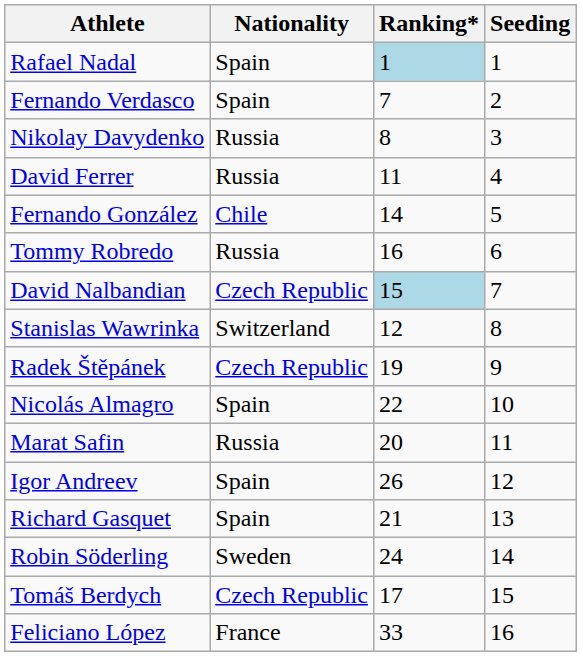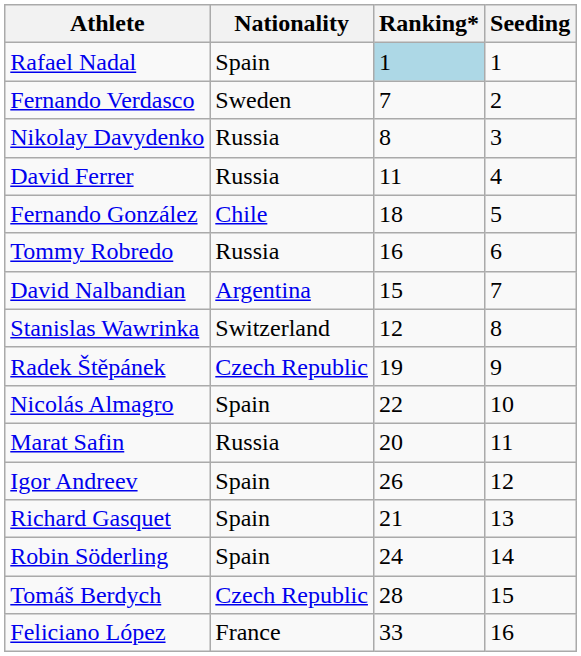 <table class="wikitable" border="1">
 <tr>
 <th>Athlete</th>
 <th>Nationality</th>
 <th>Ranking*</th>
 <th>Seeding</th>
 </tr>
 <tr>
 <td><a href='#'>Rafael Nadal</a></td>
 <td> Spain</td>
 <td style="background: lightblue;">1</td>
 <td>1</td>
 </tr>
 <tr>
 <td><a href='#'>Fernando Verdasco</a></td>
-<td> Spain</td>
+<td> Sweden</td>
 <td>7</td>
 <td>2</td>
 </tr>
 <tr>
 <td><a href='#'>Nikolay Davydenko</a></td>
 <td> Russia</td>
 <td>8</td>
 <td>3</td>
 </tr>
 <tr>
 <td><a href='#'>David Ferrer</a></td>
 <td> Russia</td>
 <td>11</td>
 <td>4</td>
 </tr>
 <tr>
 <td><a href='#'>Fernando González</a></td>
 <td> <a href='#'>Chile</a></td>
-<td>14</td>
+<td>18</td>
 <td>5</td>
 </tr>
 <tr>
 <td><a href='#'>Tommy Robredo</a></td>
 <td> Russia</td>
 <td>16</td>
 <td>6</td>
 </tr>
 <tr>
 <td><a href='#'>David Nalbandian</a></td>
-<td> <a href='#'>Czech Republic</a></td>
-<td style="background: lightblue;">15</td>
+<td> <a href='#'>Argentina</a></td>
+<td>15</td>
 <td>7</td>
 </tr>
 <tr>
 <td><a href='#'>Stanislas Wawrinka</a></td>
 <td> Switzerland</td>
 <td>12</td>
 <td>8</td>
 </tr>
 <tr>
 <td><a href='#'>Radek Štěpánek</a></td>
 <td> <a href='#'>Czech Republic</a></td>
 <td>19</td>
 <td>9</td>
 </tr>
 <tr>
 <td><a href='#'>Nicolás Almagro</a></td>
 <td> Spain</td>
 <td>22</td>
 <td>10</td>
 </tr>
 <tr>
 <td><a href='#'>Marat Safin</a></td>
 <td> Russia</td>
 <td>20</td>
 <td>11</td>
 </tr>
 <tr>
 <td><a href='#'>Igor Andreev</a></td>
 <td> Spain</td>
 <td>26</td>
 <td>12</td>
 </tr>
 <tr>
 <td><a href='#'>Richard Gasquet</a></td>
 <td> Spain</td>
 <td>21</td>
 <td>13</td>
 </tr>
 <tr>
 <td><a href='#'>Robin Söderling</a></td>
-<td> Sweden</td>
+<td> Spain</td>
 <td>24</td>
 <td>14</td>
 </tr>
 <tr>
 <td><a href='#'>Tomáš Berdych</a></td>
 <td> <a href='#'>Czech Republic</a></td>
-<td>17</td>
+<td>28</td>
 <td>15</td>
 </tr>
 <tr>
 <td><a href='#'>Feliciano López</a></td>
 <td> France</td>
 <td>33</td>
 <td>16</td>
 </tr>
 </table>
